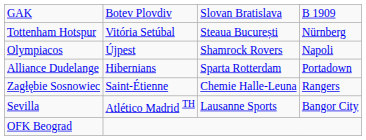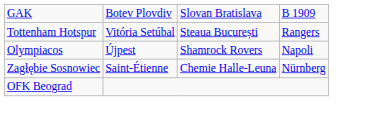 <table class="wikitable">
 <tr>
 <td> <a href='#'>GAK</a> </td>
 <td> <a href='#'>Botev Plovdiv</a> </td>
 <td> <a href='#'>Slovan Bratislava</a> </td>
 <td> <a href='#'>B 1909</a> </td>
 </tr>
 <tr>
 <td> <a href='#'>Tottenham Hotspur</a> </td>
 <td> <a href='#'>Vitória Setúbal</a> </td>
 <td> <a href='#'>Steaua București</a> </td>
-<td> <a href='#'>Nürnberg</a> </td>
+<td> <a href='#'>Rangers</a> </td>
 </tr>
 <tr>
 <td> <a href='#'>Olympiacos</a> </td>
 <td> <a href='#'>Újpest</a> </td>
 <td> <a href='#'>Shamrock Rovers</a> </td>
 <td> <a href='#'>Napoli</a> </td>
 </tr>
 <tr>
-<td> <a href='#'>Alliance Dudelange</a> </td>
-<td> <a href='#'>Hibernians</a> </td>
-<td> <a href='#'>Sparta Rotterdam</a> </td>
-<td> <a href='#'>Portadown</a> </td>
-</tr>
-<tr>
 <td> <a href='#'>Zagłębie Sosnowiec</a> </td>
 <td> <a href='#'>Saint-Étienne</a> </td>
 <td> <a href='#'>Chemie Halle-Leuna</a> </td>
-<td> <a href='#'>Rangers</a> </td>
-</tr>
-<tr>
-<td> <a href='#'>Sevilla</a> </td>
-<td> <a href='#'>Atlético Madrid</a> <sup><a href='#'>TH</a></sup></td>
-<td> <a href='#'>Lausanne Sports</a> </td>
-<td> <a href='#'>Bangor City</a> </td>
+<td> <a href='#'>Nürnberg</a> </td>
 </tr>
 <tr>
 <td> <a href='#'>OFK Beograd</a> </td>
 </tr>
 </table>
